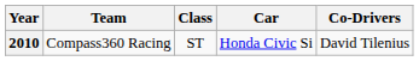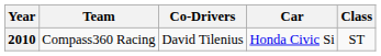 <table class="wikitable" style="font-size:90%">
 <tr>
 <th>Year</th>
 <th>Team</th>
+<th>Co-Drivers</th>
+<th>Car</th>
 <th>Class</th>
-<th>Car</th>
-<th>Co-Drivers</th>
 </tr>
 <tr style="text-align:center;">
 <th>2010</th>
 <td align="left"> Compass360 Racing</td>
+<td align="left">David Tilenius</td>
+<td><a href='#'>Honda Civic</a> Si</td>
 <td>ST</td>
-<td><a href='#'>Honda Civic</a> Si</td>
-<td align="left">David Tilenius</td>
 </tr>
 </table>
